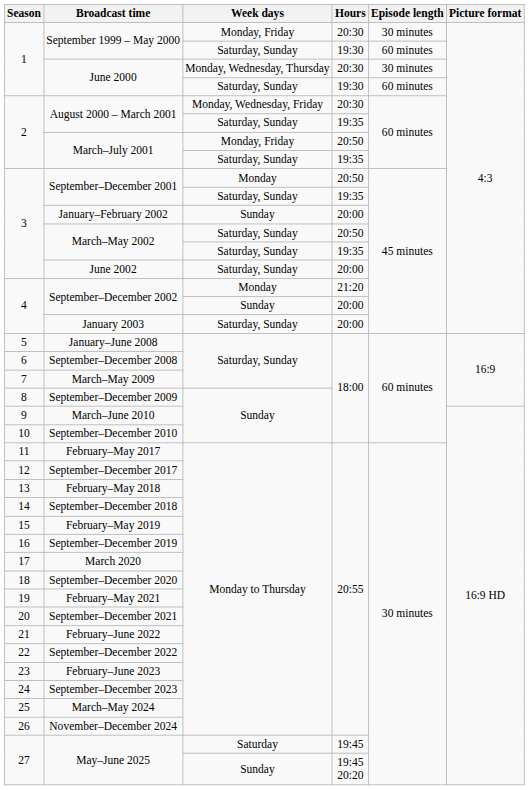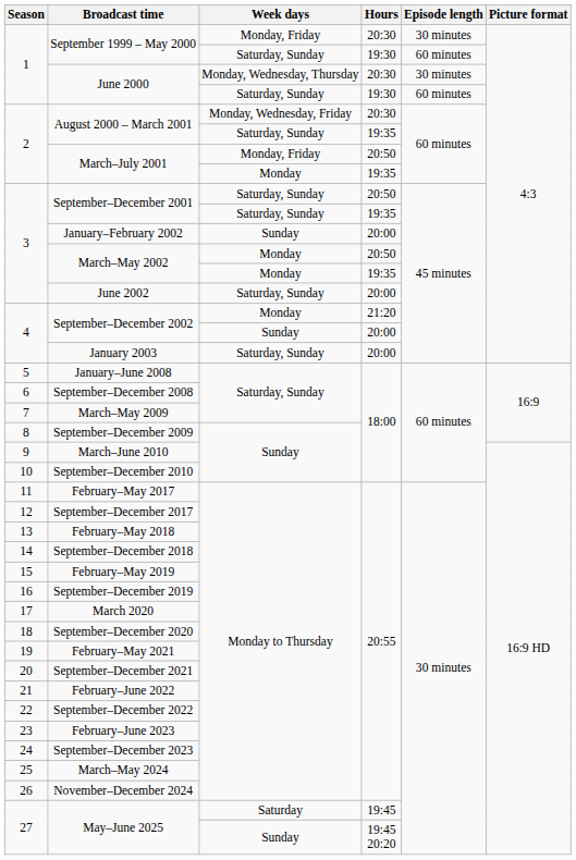 <table class="wikitable" style="text-align:center;">
 <tr>
 <th>Season</th>
 <th>Broadcast time</th>
 <th>Week days</th>
 <th>Hours</th>
 <th>Episode length</th>
 <th>Picture format</th>
 </tr>
 <tr>
 <td rowspan="4">1</td>
 <td rowspan="2">September 1999 – May 2000</td>
 <td>Monday, Friday</td>
 <td>20:30</td>
 <td>30 minutes</td>
 <td rowspan="17">4:3</td>
 </tr>
 <tr>
 <td>Saturday, Sunday</td>
 <td>19:30</td>
 <td>60 minutes</td>
 </tr>
 <tr>
 <td rowspan="2">June 2000</td>
 <td>Monday, Wednesday, Thursday</td>
 <td>20:30</td>
 <td>30 minutes</td>
 </tr>
 <tr>
 <td>Saturday, Sunday</td>
 <td>19:30</td>
 <td>60 minutes</td>
 </tr>
 <tr>
 <td rowspan="4">2</td>
 <td rowspan="2">August 2000 – March 2001</td>
 <td>Monday, Wednesday, Friday</td>
 <td>20:30</td>
 <td rowspan="4">60 minutes</td>
 </tr>
 <tr>
 <td>Saturday, Sunday</td>
 <td>19:35</td>
 </tr>
 <tr>
 <td rowspan="2">March–July 2001</td>
 <td>Monday, Friday</td>
 <td>20:50</td>
 </tr>
 <tr>
-<td>Saturday, Sunday</td>
+<td>Monday</td>
 <td>19:35</td>
 </tr>
 <tr>
 <td rowspan="6">3</td>
 <td rowspan="2">September–December 2001</td>
-<td>Monday</td>
+<td>Saturday, Sunday</td>
 <td>20:50</td>
 <td rowspan="9">45 minutes</td>
 </tr>
 <tr>
 <td>Saturday, Sunday</td>
 <td>19:35</td>
 </tr>
 <tr>
 <td align="center">January–February 2002</td>
 <td>Sunday</td>
 <td>20:00</td>
 </tr>
 <tr>
 <td rowspan="2">March–May 2002</td>
-<td>Saturday, Sunday</td>
+<td>Monday</td>
 <td>20:50</td>
 </tr>
 <tr>
-<td>Saturday, Sunday</td>
+<td>Monday</td>
 <td>19:35</td>
 </tr>
 <tr>
 <td>June 2002</td>
 <td>Saturday, Sunday</td>
 <td>20:00</td>
 </tr>
 <tr>
 <td rowspan="3">4</td>
 <td rowspan="2">September–December 2002</td>
 <td>Monday</td>
 <td>21:20</td>
 </tr>
 <tr>
 <td>Sunday</td>
 <td>20:00</td>
 </tr>
 <tr>
 <td>January 2003</td>
 <td>Saturday, Sunday</td>
 <td>20:00</td>
 </tr>
 <tr>
 <td>5</td>
 <td>January–June 2008</td>
 <td rowspan="3">Saturday, Sunday</td>
 <td rowspan="6">18:00</td>
 <td rowspan="6">60 minutes</td>
 <td rowspan="4">16:9</td>
 </tr>
 <tr>
 <td>6</td>
 <td>September–December 2008</td>
 </tr>
 <tr>
 <td>7</td>
 <td>March–May 2009</td>
 </tr>
 <tr>
 <td>8</td>
 <td>September–December 2009</td>
 <td rowspan="3">Sunday</td>
 </tr>
 <tr>
 <td>9</td>
 <td>March–June 2010</td>
 <td rowspan="20">16:9 HD</td>
 </tr>
 <tr>
 <td>10</td>
 <td>September–December 2010</td>
 </tr>
 <tr>
 <td>11</td>
 <td>February–May 2017</td>
 <td rowspan="16">Monday to Thursday<br></td>
 <td rowspan="16">20:55<br></td>
 <td rowspan="18">30 minutes<br></td>
 </tr>
 <tr>
 <td>12</td>
 <td>September–December 2017</td>
 </tr>
 <tr>
 <td>13</td>
 <td>February–May 2018</td>
 </tr>
 <tr>
 <td>14</td>
 <td>September–December 2018</td>
 </tr>
 <tr>
 <td>15</td>
 <td>February–May 2019</td>
 </tr>
 <tr>
 <td>16</td>
 <td>September–December 2019</td>
 </tr>
 <tr>
 <td>17</td>
 <td>March 2020</td>
 </tr>
 <tr>
 <td>18</td>
 <td>September–December 2020</td>
 </tr>
 <tr>
 <td>19</td>
 <td>February–May 2021</td>
 </tr>
 <tr>
 <td>20</td>
 <td>September–December 2021</td>
 </tr>
 <tr>
 <td>21</td>
 <td>February–June 2022</td>
 </tr>
 <tr>
 <td>22</td>
 <td>September–December 2022</td>
 </tr>
 <tr>
 <td>23</td>
 <td>February–June 2023</td>
 </tr>
 <tr>
 <td>24</td>
 <td>September–December 2023</td>
 </tr>
 <tr>
 <td>25</td>
 <td>March–May 2024</td>
 </tr>
 <tr>
 <td>26</td>
 <td>November–December 2024</td>
 </tr>
 <tr>
 <td rowspan="2">27</td>
 <td rowspan="2">May–June 2025</td>
 <td>Saturday</td>
 <td>19:45<br></td>
 </tr>
 <tr>
 <td>Sunday</td>
 <td>19:45<br>20:20<br></td>
 </tr>
 </table>
